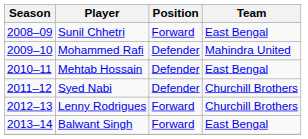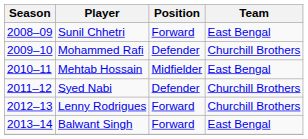 <table class="wikitable sortable">
 <tr>
 <th>Season</th>
 <th>Player</th>
 <th>Position</th>
 <th>Team</th>
 </tr>
 <tr>
 <td><a href='#'>2008–09</a></td>
 <td> <a href='#'>Sunil Chhetri</a></td>
 <td><a href='#'>Forward</a></td>
 <td><a href='#'>East Bengal</a></td>
 </tr>
 <tr>
 <td><a href='#'>2009–10</a></td>
 <td> <a href='#'>Mohammed Rafi</a></td>
 <td><a href='#'>Defender</a></td>
-<td><a href='#'>Mahindra United</a></td>
+<td><a href='#'>Churchill Brothers</a></td>
 </tr>
 <tr>
 <td><a href='#'>2010–11</a></td>
 <td> <a href='#'>Mehtab Hossain</a></td>
-<td><a href='#'>Defender</a></td>
+<td><a href='#'>Midfielder</a></td>
 <td><a href='#'>East Bengal</a></td>
 </tr>
 <tr>
 <td><a href='#'>2011–12</a></td>
 <td> <a href='#'>Syed Nabi</a></td>
 <td><a href='#'>Defender</a></td>
 <td><a href='#'>Churchill Brothers</a></td>
 </tr>
 <tr>
 <td><a href='#'>2012–13</a></td>
 <td> <a href='#'>Lenny Rodrigues</a></td>
 <td><a href='#'>Forward</a></td>
 <td><a href='#'>Churchill Brothers</a></td>
 </tr>
 <tr>
 <td><a href='#'>2013–14</a></td>
 <td> <a href='#'>Balwant Singh</a></td>
 <td><a href='#'>Forward</a></td>
 <td><a href='#'>East Bengal</a></td>
 </tr>
 <tr>
 </tr>
 </table>
